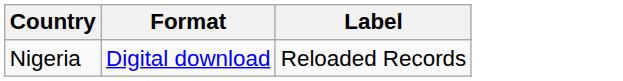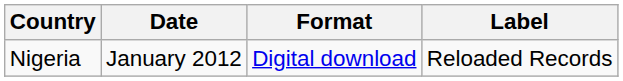 <table class="wikitable">
 <tr>
 <th>Country</th>
+<th>Date</th>
 <th>Format</th>
 <th>Label</th>
 </tr>
 <tr>
 <td>Nigeria</td>
+<td>January 2012</td>
 <td><a href='#'>Digital download</a></td>
 <td>Reloaded Records</td>
 </tr>
 </table>
